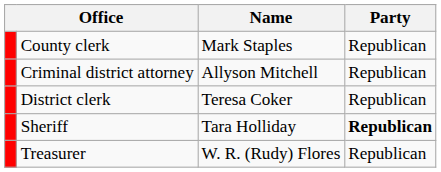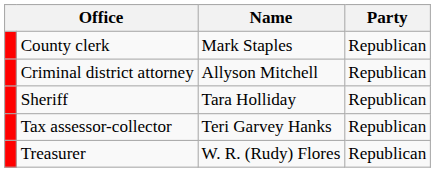 <table class="wikitable">
 <tr>
 <th colspan="2">Office</th>
 <th>Name</th>
 <th>Party</th>
 </tr>
 <tr>
 <td bgcolor="red"> </td>
 <td>County clerk</td>
 <td>Mark Staples</td>
 <td>Republican</td>
 </tr>
 <tr>
 <td bgcolor="red"> </td>
 <td>Criminal district attorney</td>
 <td>Allyson Mitchell</td>
 <td>Republican</td>
 </tr>
 <tr>
 <td bgcolor="red"> </td>
-<td>District clerk</td>
-<td>Teresa Coker</td>
+<td>Sheriff</td>
+<td>Tara Holliday</td>
 <td>Republican</td>
 </tr>
 <tr>
 <td bgcolor="red"> </td>
-<td>Sheriff</td>
-<td>Tara Holliday</td>
-<td><strong>Republican</strong></td>
+<td>Tax assessor-collector</td>
+<td>Teri Garvey Hanks</td>
+<td>Republican</td>
 </tr>
 <tr>
 <td bgcolor="red"> </td>
 <td>Treasurer</td>
 <td>W. R. (Rudy) Flores</td>
 <td>Republican</td>
 </tr>
 </table>
